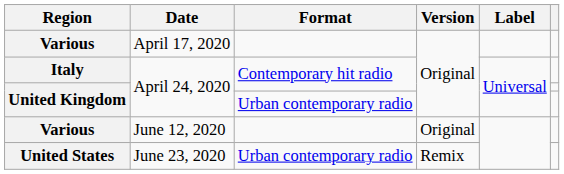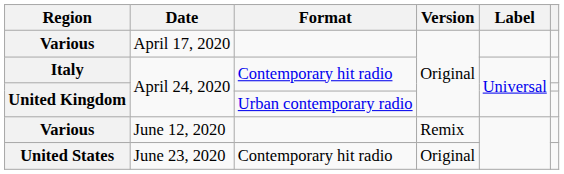 <table class="wikitable plainrowheaders">
 <tr>
 <th scope="col">Region</th>
 <th scope="col">Date</th>
 <th scope="col">Format</th>
 <th scope="col">Version</th>
 <th scope="col">Label</th>
 <th scope="col"></th>
 </tr>
 <tr>
 <th scope="row">Various</th>
 <td>April 17, 2020</td>
 <td></td>
 <td rowspan=4>Original</td>
 <td></td>
 <td></td>
 </tr>
 <tr>
 <th scope="row">Italy</th>
 <td rowspan="3">April 24, 2020</td>
 <td rowspan="2"><a href='#'>Contemporary hit radio</a></td>
 <td rowspan=3><a href='#'>Universal</a></td>
 <td></td>
 </tr>
 <tr>
 <th scope="row" rowspan="2">United Kingdom</th>
 <td></td>
 </tr>
 <tr>
 <td><a href='#'>Urban contemporary radio</a></td>
 <td></td>
 </tr>
 <tr>
 <th scope="row">Various</th>
 <td>June 12, 2020</td>
 <td></td>
-<td>Original</td>
+<td>Remix</td>
 <td rowspan=2></td>
 <td></td>
 </tr>
 <tr>
 <th scope="row">United States</th>
 <td>June 23, 2020</td>
-<td><a href='#'>Urban contemporary radio</a></td>
-<td>Remix</td>
+<td>Contemporary hit radio</td>
+<td>Original</td>
 <td></td>
 </tr>
 </table>
